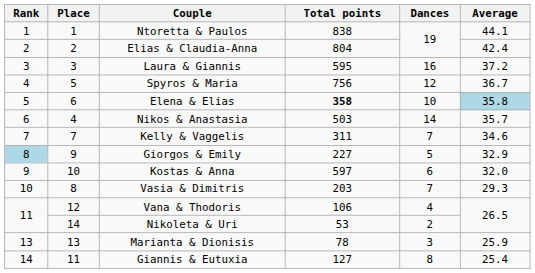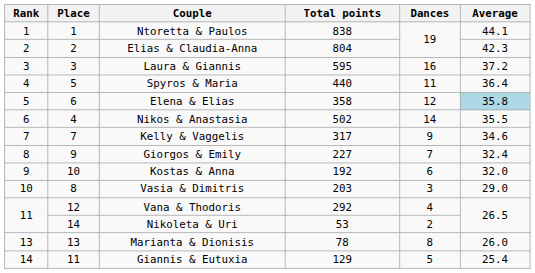 <table class="wikitable sortable"  style="margin:auto; text-align:center; white-space:nowrap; width:40%;">
 <tr>
 <th>Rank</th>
 <th>Place</th>
 <th>Couple</th>
 <th>Total points</th>
 <th>Dances</th>
 <th>Average </th>
 </tr>
 <tr>
 <td>1</td>
 <td>1</td>
 <td>Ntoretta & Paulos</td>
 <td>838</td>
 <td rowspan=2>19</td>
 <td>44.1</td>
 </tr>
 <tr>
 <td>2</td>
 <td>2</td>
 <td>Elias & Claudia-Anna</td>
 <td>804</td>
-<td>42.4</td>
+<td>42.3</td>
 </tr>
 <tr>
 <td>3</td>
 <td>3</td>
 <td>Laura & Giannis</td>
 <td>595</td>
 <td>16</td>
 <td>37.2</td>
 </tr>
 <tr>
 <td>4</td>
 <td>5</td>
 <td>Spyros & Maria</td>
-<td>756</td>
-<td>12</td>
-<td>36.7</td>
+<td>440</td>
+<td>11</td>
+<td>36.4</td>
 </tr>
 <tr>
 <td>5</td>
 <td>6</td>
 <td>Elena & Elias</td>
-<td><strong>358</strong></td>
-<td>10</td>
+<td>358</td>
+<td>12</td>
 <td style="background: lightblue;">35.8</td>
 </tr>
 <tr>
 <td>6</td>
 <td>4</td>
 <td>Nikos & Anastasia</td>
-<td>503</td>
+<td>502</td>
 <td>14</td>
-<td>35.7</td>
+<td>35.5</td>
 </tr>
 <tr>
 <td>7</td>
 <td>7</td>
 <td>Kelly & Vaggelis</td>
-<td>311</td>
-<td>7</td>
+<td>317</td>
+<td>9</td>
 <td>34.6</td>
 </tr>
 <tr>
-<td style="background: lightblue;">8</td>
+<td>8</td>
 <td>9</td>
 <td>Giorgos & Emily</td>
 <td>227</td>
-<td>5</td>
-<td>32.9</td>
+<td>7</td>
+<td>32.4</td>
 </tr>
 <tr>
 <td>9</td>
 <td>10</td>
 <td>Kostas & Anna</td>
-<td>597</td>
+<td>192</td>
 <td>6</td>
 <td>32.0</td>
 </tr>
 <tr>
 <td>10</td>
 <td>8</td>
 <td>Vasia & Dimitris</td>
 <td>203</td>
-<td>7</td>
-<td>29.3</td>
+<td>3</td>
+<td>29.0</td>
 </tr>
 <tr>
 <td rowspan="2">11</td>
 <td>12</td>
 <td>Vana & Thodoris</td>
-<td>106</td>
+<td>292</td>
 <td>4</td>
 <td rowspan="2">26.5</td>
 </tr>
 <tr>
 <td>14</td>
 <td>Nikoleta & Uri</td>
 <td>53</td>
 <td>2</td>
 </tr>
 <tr>
 <td>13</td>
 <td>13</td>
 <td>Marianta & Dionisis</td>
 <td>78</td>
-<td>3</td>
-<td>25.9</td>
+<td>8</td>
+<td>26.0</td>
 </tr>
 <tr>
 <td>14</td>
 <td>11</td>
 <td>Giannis & Eutuxia</td>
-<td>127</td>
-<td>8</td>
+<td>129</td>
+<td>5</td>
 <td>25.4</td>
 </tr>
 </table>
